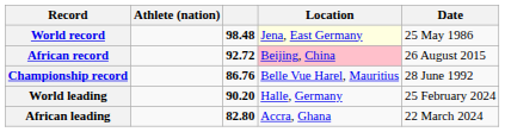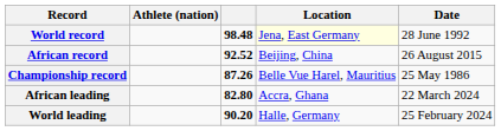 <table class="wikitable">
 <tr>
 <th scope="col">Record</th>
 <th scope="col">Athlete (nation)</th>
 <th scope="col"></th>
 <th scope="col">Location</th>
 <th scope="col">Date</th>
 </tr>
 <tr>
 <th scope="row"><a href='#'>World record</a></th>
 <td></td>
 <td align="center"><strong>98.48</strong></td>
 <td style="background: lightyellow;"><a href='#'>Jena</a>, <a href='#'>East Germany</a></td>
-<td>25 May 1986</td>
+<td>28 June 1992</td>
 </tr>
 <tr>
 <th scope="row"><a href='#'>African record</a></th>
 <td></td>
-<td align="center"><strong>92.72</strong></td>
-<td style="background: pink;"><a href='#'>Beijing</a>, <a href='#'>China</a></td>
+<td align="center"><strong>92.52</strong></td>
+<td><a href='#'>Beijing</a>, <a href='#'>China</a></td>
 <td>26 August 2015</td>
 </tr>
 <tr>
 <th><a href='#'>Championship record</a></th>
 <td></td>
-<td align="center"><strong>86.76</strong></td>
+<td align="center"><strong>87.26</strong></td>
 <td><a href='#'>Belle Vue Harel</a>, <a href='#'>Mauritius</a></td>
-<td>28 June 1992</td>
+<td>25 May 1986</td>
+</tr>
+<tr>
+<th scope="row">African leading</th>
+<td></td>
+<td align="center"><strong>82.80</strong></td>
+<td><a href='#'>Accra</a>, <a href='#'>Ghana</a></td>
+<td>22 March 2024</td>
 </tr>
 <tr>
 <th scope="row">World leading</th>
 <td></td>
 <td align="center"><strong>90.20</strong></td>
 <td><a href='#'>Halle</a>, <a href='#'>Germany</a></td>
 <td>25 February 2024</td>
 </tr>
-<tr>
-<th scope="row">African leading</th>
-<td></td>
-<td align="center"><strong>82.80</strong></td>
-<td><a href='#'>Accra</a>, <a href='#'>Ghana</a></td>
-<td>22 March 2024</td>
-</tr>
 </table>
